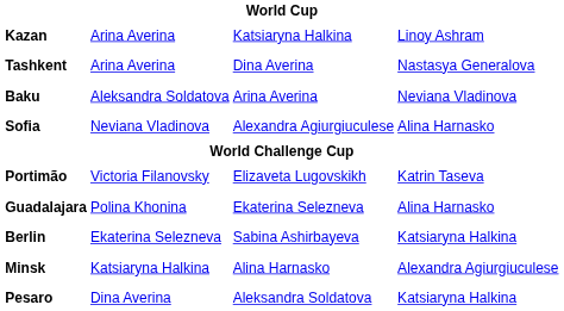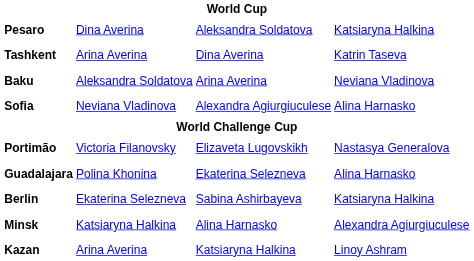 <table>
 <tr>
 <td colspan="4" style="text-align:center;"><strong>World Cup</strong></td>
 </tr>
 <tr>
-<th scope=row style="text-align:left">Kazan</th>
-<td style="height:30px;"> <a href='#'>Arina Averina</a></td>
+<th scope=row style="text-align:left">Pesaro </th>
+<td style="height:30px;"> <a href='#'>Dina Averina</a></td>
+<td style="height:30px;"> <a href='#'>Aleksandra Soldatova</a></td>
 <td style="height:30px;"> <a href='#'>Katsiaryna Halkina</a></td>
-<td style="height:30px;"> <a href='#'>Linoy Ashram</a></td>
 </tr>
 <tr>
 <th scope=row style="text-align:left">Tashkent </th>
 <td style="height:30px;"> <a href='#'>Arina Averina</a></td>
 <td style="height:30px;"> <a href='#'>Dina Averina</a></td>
-<td style="height:30px;"> <a href='#'>Nastasya Generalova</a></td>
+<td style="height:30px;"> <a href='#'>Katrin Taseva</a></td>
 </tr>
 <tr>
 <th scope=row style="text-align:left">Baku </th>
 <td style="height:30px;"> <a href='#'>Aleksandra Soldatova</a></td>
 <td style="height:30px;"> <a href='#'>Arina Averina</a></td>
 <td style="height:30px;"> <a href='#'>Neviana Vladinova</a></td>
 </tr>
 <tr>
 <th scope=row style="text-align:left">Sofia </th>
 <td style="height:30px;"> <a href='#'>Neviana Vladinova</a></td>
 <td style="height:30px;"> <a href='#'>Alexandra Agiurgiuculese</a></td>
 <td style="height:30px;"> <a href='#'>Alina Harnasko</a></td>
 </tr>
 <tr>
 <td colspan="4" style="text-align:center;"><strong>World Challenge Cup</strong></td>
 </tr>
 <tr>
 <th scope=row style="text-align:left">Portimão </th>
 <td style="height:30px;"> <a href='#'>Victoria Filanovsky</a></td>
 <td style="height:30px;"> <a href='#'>Elizaveta Lugovskikh</a></td>
-<td style="height:30px;"> <a href='#'>Katrin Taseva</a></td>
+<td style="height:30px;"> <a href='#'>Nastasya Generalova</a></td>
 </tr>
 <tr>
 <th scope=row style="text-align:left">Guadalajara</th>
 <td style="height:30px;"> <a href='#'>Polina Khonina</a></td>
 <td style="height:30px;"> <a href='#'>Ekaterina Selezneva</a></td>
 <td style="height:30px;"> <a href='#'>Alina Harnasko</a></td>
 </tr>
 <tr>
 <th scope=row style="text-align:left">Berlin</th>
 <td style="height:30px;"> <a href='#'>Ekaterina Selezneva</a></td>
 <td style="height:30px;"> <a href='#'>Sabina Ashirbayeva</a></td>
 <td style="height:30px;"> <a href='#'>Katsiaryna Halkina</a></td>
 </tr>
 <tr>
 <th scope=row style="text-align:left">Minsk</th>
 <td style="height:30px;"> <a href='#'>Katsiaryna Halkina</a></td>
 <td style="height:30px;"> <a href='#'>Alina Harnasko</a></td>
 <td style="height:30px;"> <a href='#'>Alexandra Agiurgiuculese</a></td>
 </tr>
 <tr>
-<th scope=row style="text-align:left">Pesaro </th>
-<td style="height:30px;"> <a href='#'>Dina Averina</a></td>
-<td style="height:30px;"> <a href='#'>Aleksandra Soldatova</a></td>
+<th scope=row style="text-align:left">Kazan</th>
+<td style="height:30px;"> <a href='#'>Arina Averina</a></td>
 <td style="height:30px;"> <a href='#'>Katsiaryna Halkina</a></td>
+<td style="height:30px;"> <a href='#'>Linoy Ashram</a></td>
 </tr>
 <tr>
 </tr>
 </table>
